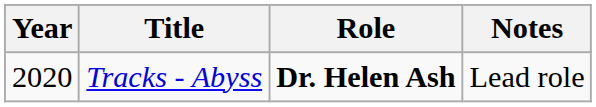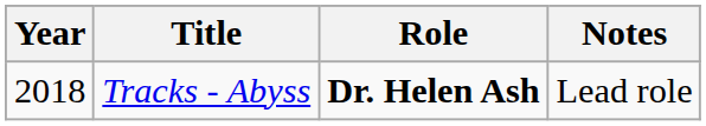 <table class="wikitable">
 <tr>
 <th>Year</th>
 <th>Title</th>
 <th>Role</th>
 <th>Notes</th>
 </tr>
 <tr>
-<td>2020</td>
+<td>2018</td>
 <td><em><a href='#'>Tracks - Abyss</a></em></td>
 <td><strong>Dr. Helen Ash</strong></td>
 <td>Lead role</td>
 </tr>
 </table>
